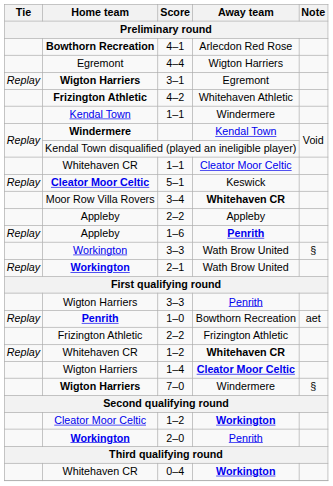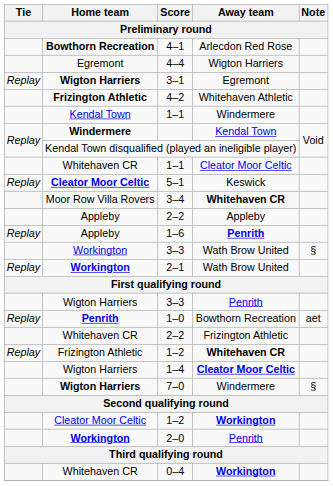 <table class="wikitable" style="text-align:center;">
 <tr>
 <th>Tie</th>
 <th>Home team</th>
 <th>Score</th>
 <th>Away team</th>
 <th>Note</th>
 </tr>
 <tr>
 <th colspan=5>Preliminary round</th>
 </tr>
 <tr>
 <td></td>
 <td><strong>Bowthorn Recreation</strong></td>
 <td>4–1</td>
 <td>Arlecdon Red Rose</td>
 <td></td>
 </tr>
 <tr>
 <td></td>
 <td>Egremont</td>
 <td>4–4</td>
 <td>Wigton Harriers</td>
 <td></td>
 </tr>
 <tr>
 <td><em>Replay</em></td>
 <td><strong>Wigton Harriers</strong></td>
 <td>3–1</td>
 <td>Egremont</td>
 <td></td>
 </tr>
 <tr>
 <td></td>
 <td><strong>Frizington Athletic</strong></td>
 <td>4–2</td>
 <td>Whitehaven Athletic</td>
 <td></td>
 </tr>
 <tr>
 <td></td>
 <td><a href='#'>Kendal Town</a></td>
 <td>1–1</td>
 <td>Windermere</td>
 <td></td>
 </tr>
 <tr>
 <td rowspan=2><em>Replay</em></td>
 <td><strong>Windermere</strong></td>
 <td></td>
 <td><a href='#'>Kendal Town</a></td>
 <td rowspan=2>Void</td>
 </tr>
 <tr>
 <td colspan=3>Kendal Town disqualified (played an ineligible player)</td>
 </tr>
 <tr>
 <td></td>
 <td>Whitehaven CR</td>
 <td>1–1</td>
 <td><a href='#'>Cleator Moor Celtic</a></td>
 <td></td>
 </tr>
 <tr>
 <td><em>Replay</em></td>
 <td><strong><a href='#'>Cleator Moor Celtic</a></strong></td>
 <td>5–1</td>
 <td>Keswick</td>
 <td></td>
 </tr>
 <tr>
 <td></td>
 <td>Moor Row Villa Rovers</td>
 <td>3–4</td>
 <td><strong>Whitehaven CR</strong></td>
 <td></td>
 </tr>
 <tr>
 <td></td>
 <td>Appleby</td>
 <td>2–2</td>
 <td>Appleby</td>
 <td></td>
 </tr>
 <tr>
 <td><em>Replay</em></td>
 <td>Appleby</td>
 <td>1–6</td>
 <td><strong><a href='#'>Penrith</a></strong></td>
 <td></td>
 </tr>
 <tr>
 <td></td>
 <td><a href='#'>Workington</a></td>
 <td>3–3</td>
 <td>Wath Brow United</td>
 <td>§</td>
 </tr>
 <tr>
 <td><em>Replay</em></td>
 <td><strong><a href='#'>Workington</a></strong></td>
 <td>2–1</td>
 <td>Wath Brow United</td>
 <td></td>
 </tr>
 <tr>
 <th colspan=5>First qualifying round</th>
 </tr>
 <tr>
 <td></td>
 <td>Wigton Harriers</td>
 <td>3–3</td>
 <td><a href='#'>Penrith</a></td>
 <td></td>
 </tr>
 <tr>
 <td><em>Replay</em></td>
 <td><strong><a href='#'>Penrith</a></strong></td>
 <td>1–0</td>
 <td>Bowthorn Recreation</td>
 <td>aet</td>
 </tr>
 <tr>
 <td></td>
-<td>Frizington Athletic</td>
+<td>Whitehaven CR</td>
 <td>2–2</td>
 <td>Frizington Athletic</td>
 <td></td>
 </tr>
 <tr>
 <td><em>Replay</em></td>
-<td>Whitehaven CR</td>
+<td>Frizington Athletic</td>
 <td>1–2</td>
 <td><strong>Whitehaven CR</strong></td>
 <td></td>
 </tr>
 <tr>
 <td></td>
 <td>Wigton Harriers</td>
 <td>1–4</td>
 <td><strong><a href='#'>Cleator Moor Celtic</a></strong></td>
 <td></td>
 </tr>
 <tr>
 <td></td>
 <td><strong>Wigton Harriers</strong></td>
 <td>7–0</td>
 <td>Windermere</td>
 <td>§</td>
 </tr>
 <tr>
 <th colspan=5>Second qualifying round</th>
 </tr>
 <tr>
 <td></td>
 <td><a href='#'>Cleator Moor Celtic</a></td>
 <td>1–2</td>
 <td><strong><a href='#'>Workington</a></strong></td>
 <td></td>
 </tr>
 <tr>
 <td></td>
 <td><strong><a href='#'>Workington</a></strong></td>
 <td>2–0</td>
 <td><a href='#'>Penrith</a></td>
 <td></td>
 </tr>
 <tr>
 <th colspan=5>Third qualifying round</th>
 </tr>
 <tr>
 <td></td>
 <td>Whitehaven CR</td>
 <td>0–4</td>
 <td><strong><a href='#'>Workington</a></strong></td>
 <td></td>
 </tr>
 <tr>
 </tr>
 </table>
